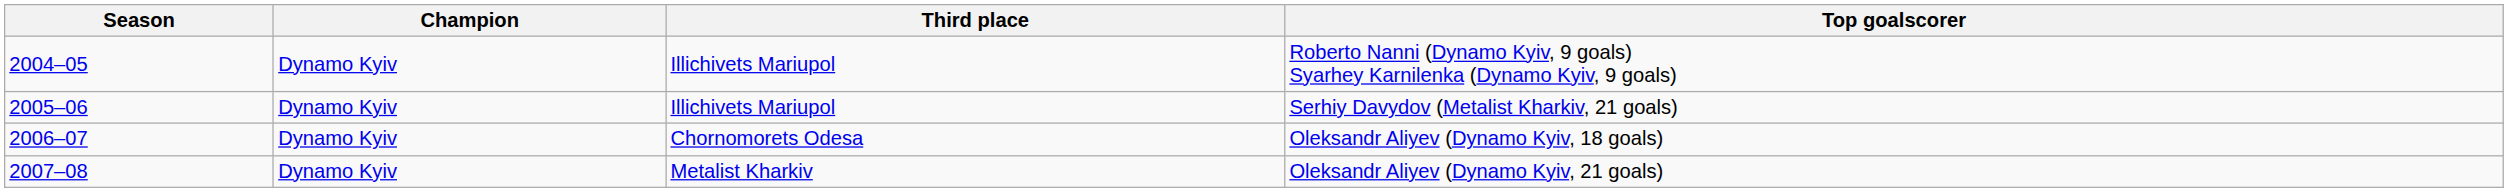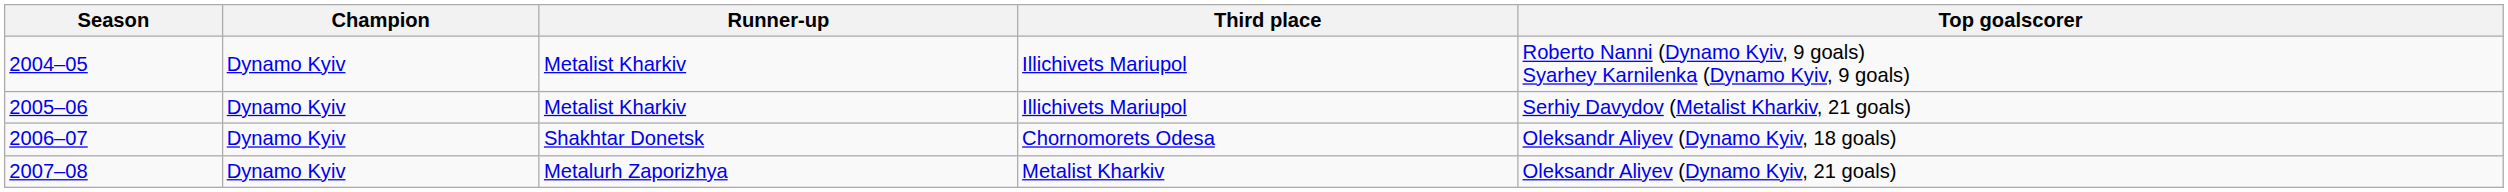 <table class="wikitable" width=100%>
 <tr>
 <th>Season</th>
 <th>Champion</th>
+<th>Runner-up</th>
 <th>Third place</th>
 <th>Top goalscorer</th>
 </tr>
 <tr>
 <td><a href='#'>2004–05</a></td>
 <td><a href='#'>Dynamo Kyiv</a></td>
+<td><a href='#'>Metalist Kharkiv</a></td>
 <td><a href='#'>Illichivets Mariupol</a></td>
 <td> <a href='#'>Roberto Nanni</a> (<a href='#'>Dynamo Kyiv</a>, 9 goals)<br> <a href='#'>Syarhey Karnilenka</a> (<a href='#'>Dynamo Kyiv</a>, 9 goals)</td>
 </tr>
 <tr>
 <td><a href='#'>2005–06</a></td>
 <td><a href='#'>Dynamo Kyiv</a></td>
+<td><a href='#'>Metalist Kharkiv</a></td>
 <td><a href='#'>Illichivets Mariupol</a></td>
 <td> <a href='#'>Serhiy Davydov</a> (<a href='#'>Metalist Kharkiv</a>, 21 goals)</td>
 </tr>
 <tr>
 <td><a href='#'>2006–07</a></td>
 <td><a href='#'>Dynamo Kyiv</a></td>
+<td><a href='#'>Shakhtar Donetsk</a></td>
 <td><a href='#'>Chornomorets Odesa</a></td>
 <td> <a href='#'>Oleksandr Aliyev</a> (<a href='#'>Dynamo Kyiv</a>, 18 goals)</td>
 </tr>
 <tr>
 <td><a href='#'>2007–08</a></td>
 <td><a href='#'>Dynamo Kyiv</a></td>
+<td><a href='#'>Metalurh Zaporizhya</a></td>
 <td><a href='#'>Metalist Kharkiv</a></td>
 <td> <a href='#'>Oleksandr Aliyev</a> (<a href='#'>Dynamo Kyiv</a>, 21 goals)</td>
 </tr>
 </table>
